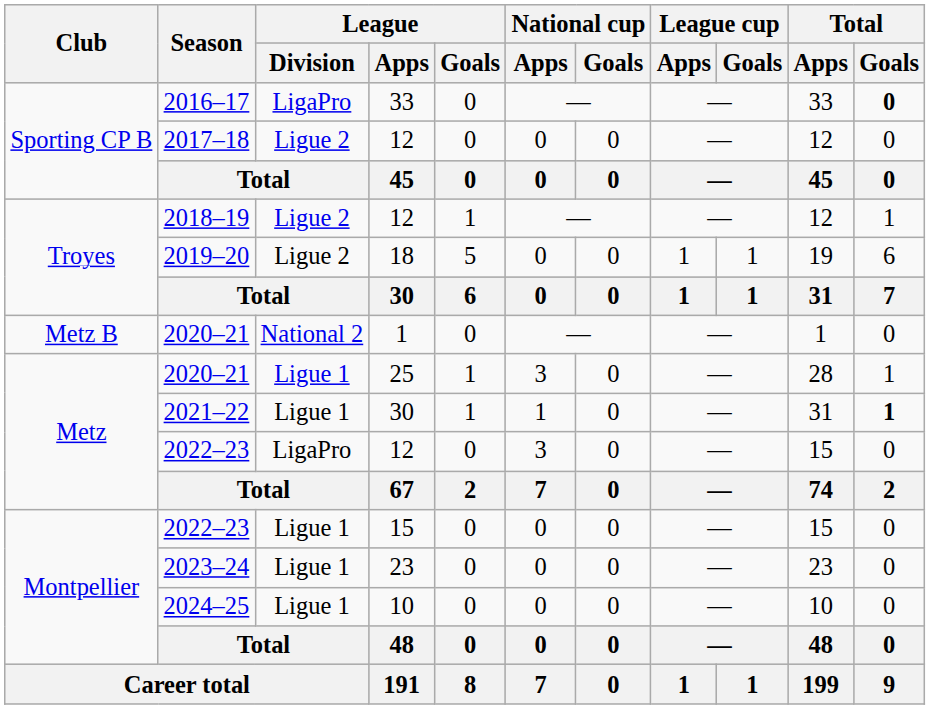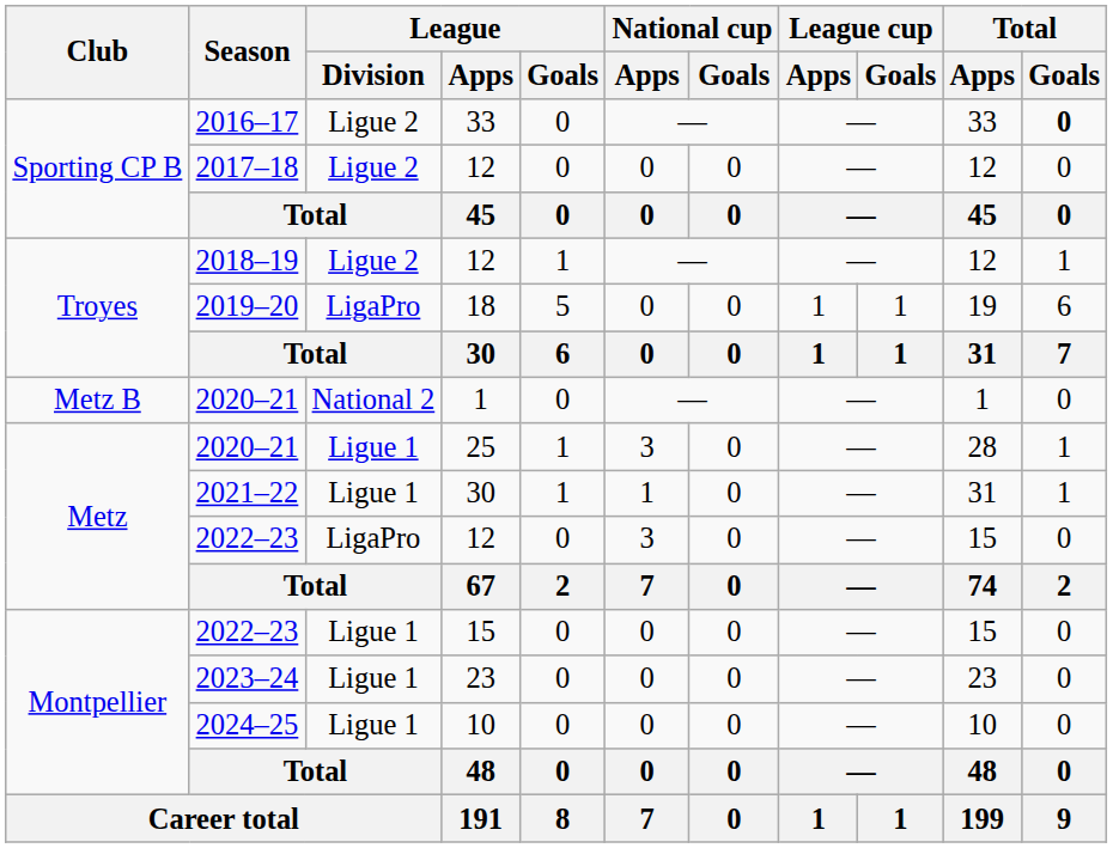 <table class="wikitable" style="text-align:center">
 <tr>
 <th rowspan="2">Club</th>
 <th rowspan="2">Season</th>
 <th colspan="3">League</th>
 <th colspan="2">National cup</th>
 <th colspan="2">League cup</th>
 <th colspan="2">Total</th>
 </tr>
 <tr>
 <th>Division</th>
 <th>Apps</th>
 <th>Goals</th>
 <th>Apps</th>
 <th>Goals</th>
 <th>Apps</th>
 <th>Goals</th>
 <th>Apps</th>
 <th>Goals</th>
 </tr>
 <tr>
 <td rowspan="3"><a href='#'>Sporting CP B</a></td>
 <td><a href='#'>2016–17</a></td>
-<td><a href='#'>LigaPro</a></td>
+<td>Ligue 2</td>
 <td>33</td>
 <td>0</td>
 <td colspan="2">—</td>
 <td colspan="2">—</td>
 <td>33</td>
 <td><strong>0</strong></td>
 </tr>
 <tr>
 <td><a href='#'>2017–18</a></td>
 <td><a href='#'>Ligue 2</a></td>
 <td>12</td>
 <td>0</td>
 <td>0</td>
 <td>0</td>
 <td colspan="2">—</td>
 <td>12</td>
 <td>0</td>
 </tr>
 <tr>
 <th colspan="2">Total</th>
 <th>45</th>
 <th>0</th>
 <th>0</th>
 <th>0</th>
 <th colspan="2">—</th>
 <th>45</th>
 <th>0</th>
 </tr>
 <tr>
 <td rowspan="3"><a href='#'>Troyes</a></td>
 <td><a href='#'>2018–19</a></td>
 <td><a href='#'>Ligue 2</a></td>
 <td>12</td>
 <td>1</td>
 <td colspan="2">—</td>
 <td colspan="2">—</td>
 <td>12</td>
 <td>1</td>
 </tr>
 <tr>
 <td><a href='#'>2019–20</a></td>
-<td>Ligue 2</td>
+<td><a href='#'>LigaPro</a></td>
 <td>18</td>
 <td>5</td>
 <td>0</td>
 <td>0</td>
 <td>1</td>
 <td>1</td>
 <td>19</td>
 <td>6</td>
 </tr>
 <tr>
 <th colspan="2">Total</th>
 <th>30</th>
 <th>6</th>
 <th>0</th>
 <th>0</th>
 <th>1</th>
 <th>1</th>
 <th>31</th>
 <th>7</th>
 </tr>
 <tr>
 <td><a href='#'>Metz B</a></td>
 <td><a href='#'>2020–21</a></td>
 <td><a href='#'>National 2</a></td>
 <td>1</td>
 <td>0</td>
 <td colspan="2">—</td>
 <td colspan="2">—</td>
 <td>1</td>
 <td>0</td>
 </tr>
 <tr>
 <td rowspan="4"><a href='#'>Metz</a></td>
 <td><a href='#'>2020–21</a></td>
 <td><a href='#'>Ligue 1</a></td>
 <td>25</td>
 <td>1</td>
 <td>3</td>
 <td>0</td>
 <td colspan="2">—</td>
 <td>28</td>
 <td>1</td>
 </tr>
 <tr>
 <td><a href='#'>2021–22</a></td>
 <td>Ligue 1</td>
 <td>30</td>
 <td>1</td>
 <td>1</td>
 <td>0</td>
 <td colspan="2">—</td>
 <td>31</td>
-<td><strong>1</strong></td>
+<td>1</td>
 </tr>
 <tr>
 <td><a href='#'>2022–23</a></td>
 <td>LigaPro</td>
 <td>12</td>
 <td>0</td>
 <td>3</td>
 <td>0</td>
 <td colspan="2">—</td>
 <td>15</td>
 <td>0</td>
 </tr>
 <tr>
 <th colspan="2">Total</th>
 <th>67</th>
 <th>2</th>
 <th>7</th>
 <th>0</th>
 <th colspan="2">—</th>
 <th>74</th>
 <th>2</th>
 </tr>
 <tr>
 <td rowspan="4"><a href='#'>Montpellier</a></td>
 <td><a href='#'>2022–23</a></td>
 <td>Ligue 1</td>
 <td>15</td>
 <td>0</td>
 <td>0</td>
 <td>0</td>
 <td colspan="2">—</td>
 <td>15</td>
 <td>0</td>
 </tr>
 <tr>
 <td><a href='#'>2023–24</a></td>
 <td>Ligue 1</td>
 <td>23</td>
 <td>0</td>
 <td>0</td>
 <td>0</td>
 <td colspan="2">—</td>
 <td>23</td>
 <td>0</td>
 </tr>
 <tr>
 <td><a href='#'>2024–25</a></td>
 <td>Ligue 1</td>
 <td>10</td>
 <td>0</td>
 <td>0</td>
 <td>0</td>
 <td colspan="2">—</td>
 <td>10</td>
 <td>0</td>
 </tr>
 <tr>
 <th colspan="2">Total</th>
 <th>48</th>
 <th>0</th>
 <th>0</th>
 <th>0</th>
 <th colspan="2">—</th>
 <th>48</th>
 <th>0</th>
 </tr>
 <tr>
 <th colspan="3">Career total</th>
 <th>191</th>
 <th>8</th>
 <th>7</th>
 <th>0</th>
 <th>1</th>
 <th>1</th>
 <th>199</th>
 <th>9</th>
 </tr>
 </table>
